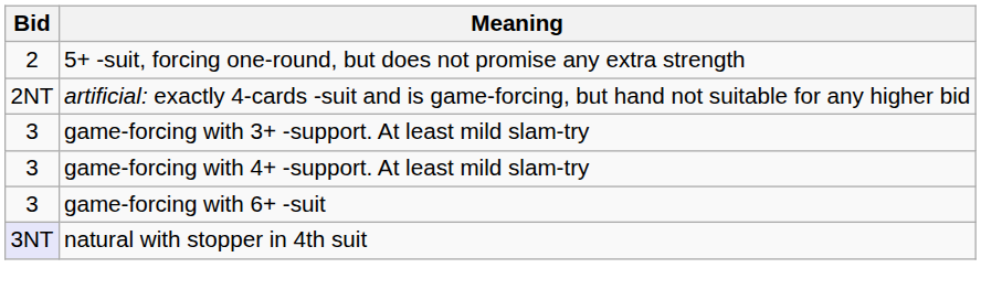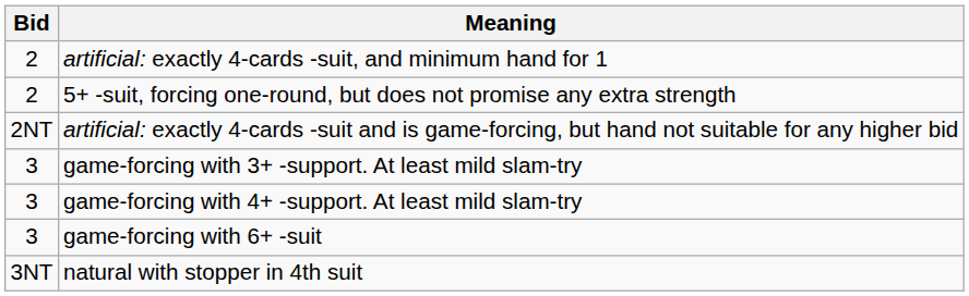 <table class="wikitable" align="left">
 <tr>
 <th>Bid</th>
 <th>Meaning</th>
+</tr>
+<tr align="center">
+<td>2</td>
+<td align="left"><em>artificial:</em> exactly 4-cards -suit, and minimum hand for 1</td>
 </tr>
 <tr align="center">
 <td>2</td>
 <td align="left">5+ -suit, forcing one-round, but does not promise any extra strength</td>
 </tr>
 <tr align="center">
 <td>2NT</td>
 <td align="left"><em>artificial:</em> exactly 4-cards -suit and is game-forcing, but hand not suitable for any higher bid</td>
 </tr>
 <tr align="center">
 <td>3</td>
 <td align="left">game-forcing with 3+ -support. At least mild slam-try</td>
 </tr>
 <tr align="center">
 <td>3</td>
 <td align="left">game-forcing with 4+ -support. At least mild slam-try</td>
 </tr>
 <tr align="center">
 <td>3</td>
 <td align="left">game-forcing with 6+ -suit</td>
 </tr>
 <tr align="center">
-<td style="background: lavender;">3NT</td>
+<td>3NT</td>
 <td align="left">natural with stopper in 4th suit</td>
 </tr>
 </table>
